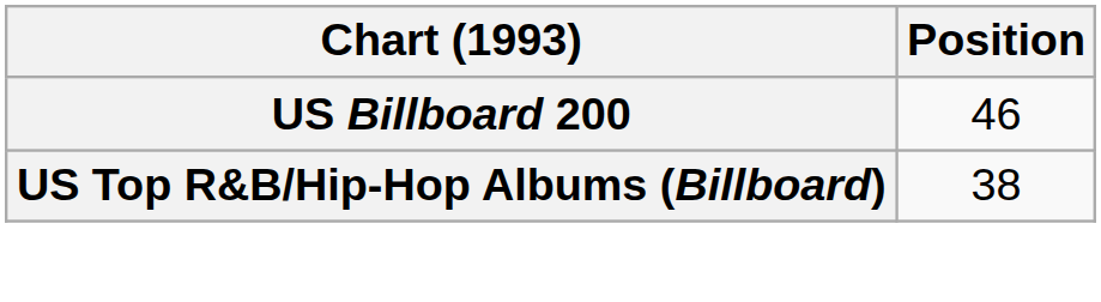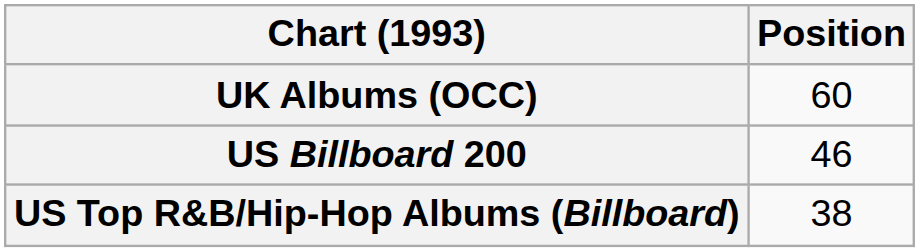 <table class="wikitable sortable plainrowheaders" style="text-align:center">
 <tr>
 <th scope="col">Chart (1993)</th>
 <th scope="col">Position</th>
+</tr>
+<tr>
+<th scope="row">UK Albums (OCC)</th>
+<td>60</td>
 </tr>
 <tr>
 <th scope="row">US <em>Billboard</em> 200</th>
 <td>46</td>
 </tr>
 <tr>
 <th scope="row">US Top R&B/Hip-Hop Albums (<em>Billboard</em>)</th>
 <td>38</td>
 </tr>
 </table>
